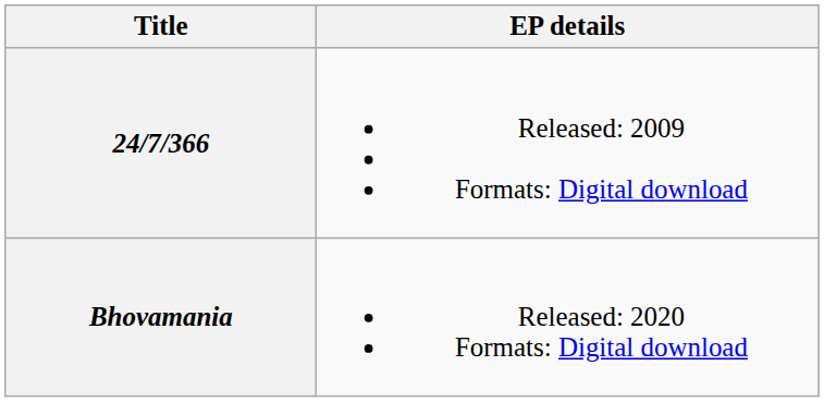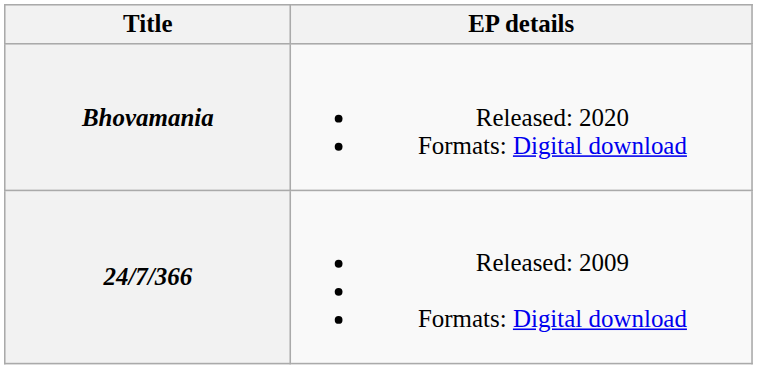 <table class="wikitable plainrowheaders" style="text-align:center;">
 <tr>
 <th scope="col" style="width:11em;">Title</th>
 <th scope="col" style="width:18em;">EP details</th>
 </tr>
 <tr>
+<th scope="row"><em>Bhovamania</em></th>
+<td><br><ul><li>Released: 2020</li><li>Formats: <a href='#'>Digital download</a></li></ul></td>
+</tr>
+<tr>
 <th scope="row"><em>24/7/366</em></th>
 <td><br><ul><li>Released: 2009</li><li></li><li>Formats: <a href='#'>Digital download</a></li></ul></td>
 </tr>
-<tr>
-<th scope="row"><em>Bhovamania</em></th>
-<td><br><ul><li>Released: 2020</li><li>Formats: <a href='#'>Digital download</a></li></ul></td>
-</tr>
 </table>
